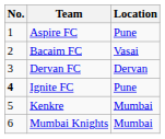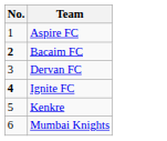 <table class="wikitable">
 <tr>
 <th>No.</th>
 <th>Team</th>
-<th>Location</th>
 </tr>
 <tr>
 <td>1</td>
 <td><a href='#'>Aspire FC</a></td>
-<td><a href='#'>Pune</a></td>
 </tr>
 <tr>
-<td>2</td>
+<td><strong>2</strong></td>
 <td><a href='#'>Bacaim FC</a></td>
-<td><a href='#'>Vasai</a></td>
 </tr>
 <tr>
 <td>3</td>
 <td><a href='#'>Dervan FC</a></td>
-<td><a href='#'>Dervan</a></td>
 </tr>
 <tr>
 <td><strong>4</strong></td>
 <td><a href='#'>Ignite FC</a></td>
-<td><a href='#'>Pune</a></td>
 </tr>
 <tr>
 <td>5</td>
 <td><a href='#'>Kenkre</a></td>
-<td><a href='#'>Mumbai</a></td>
 </tr>
 <tr>
 <td>6</td>
 <td><a href='#'>Mumbai Knights</a></td>
-<td><a href='#'>Mumbai</a></td>
 </tr>
 </table>
